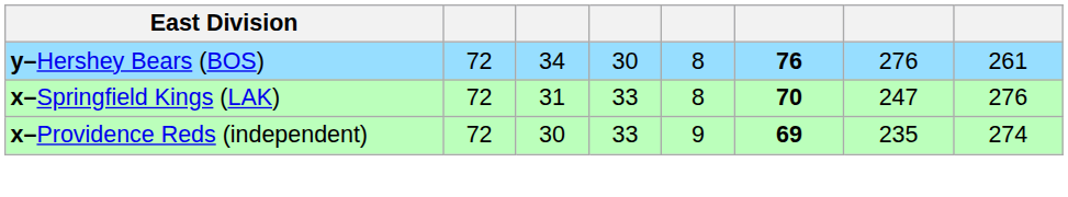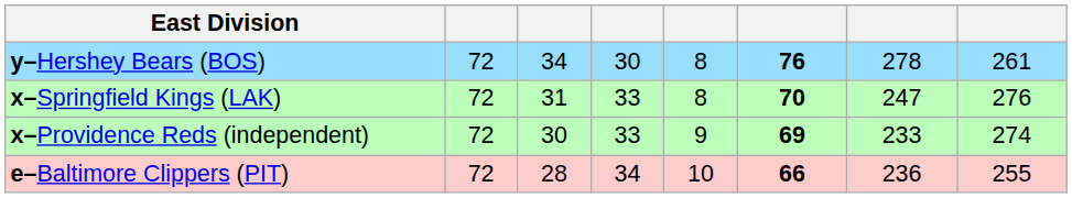 <table class="wikitable" style="text-align:center; width:45em">
 <tr bgcolor="#DDDDFF">
 <th width="30%">East Division</th>
 <th width="5%"></th>
 <th width="5%"></th>
 <th width="5%"></th>
 <th width="5%"></th>
 <th width="7.5%"></th>
 <th width="7.5%"></th>
 <th width="7.5%"></th>
 </tr>
 <tr bgcolor=#97DEFF>
 <td align=left><strong>y–</strong><a href='#'>Hershey Bears</a> (<a href='#'>BOS</a>)</td>
 <td>72</td>
 <td>34</td>
 <td>30</td>
 <td>8</td>
 <td><strong>76</strong></td>
-<td>276</td>
+<td>278</td>
 <td>261</td>
 </tr>
 <tr bgcolor=#bbffbb>
 <td align=left><strong>x–</strong><a href='#'>Springfield Kings</a> (<a href='#'>LAK</a>)</td>
 <td>72</td>
 <td>31</td>
 <td>33</td>
 <td>8</td>
 <td><strong>70</strong></td>
 <td>247</td>
 <td>276</td>
 </tr>
 <tr bgcolor=#bbffbb>
 <td align=left><strong>x–</strong><a href='#'>Providence Reds</a> (independent)</td>
 <td>72</td>
 <td>30</td>
 <td>33</td>
 <td>9</td>
 <td><strong>69</strong></td>
-<td>235</td>
+<td>233</td>
 <td>274</td>
 </tr>
+<tr bgcolor=#ffcccc>
+<td align=left><strong>e–</strong><a href='#'>Baltimore Clippers</a> (<a href='#'>PIT</a>)</td>
+<td>72</td>
+<td>28</td>
+<td>34</td>
+<td>10</td>
+<td><strong>66</strong></td>
+<td>236</td>
+<td>255</td>
+</tr>
 </table>
